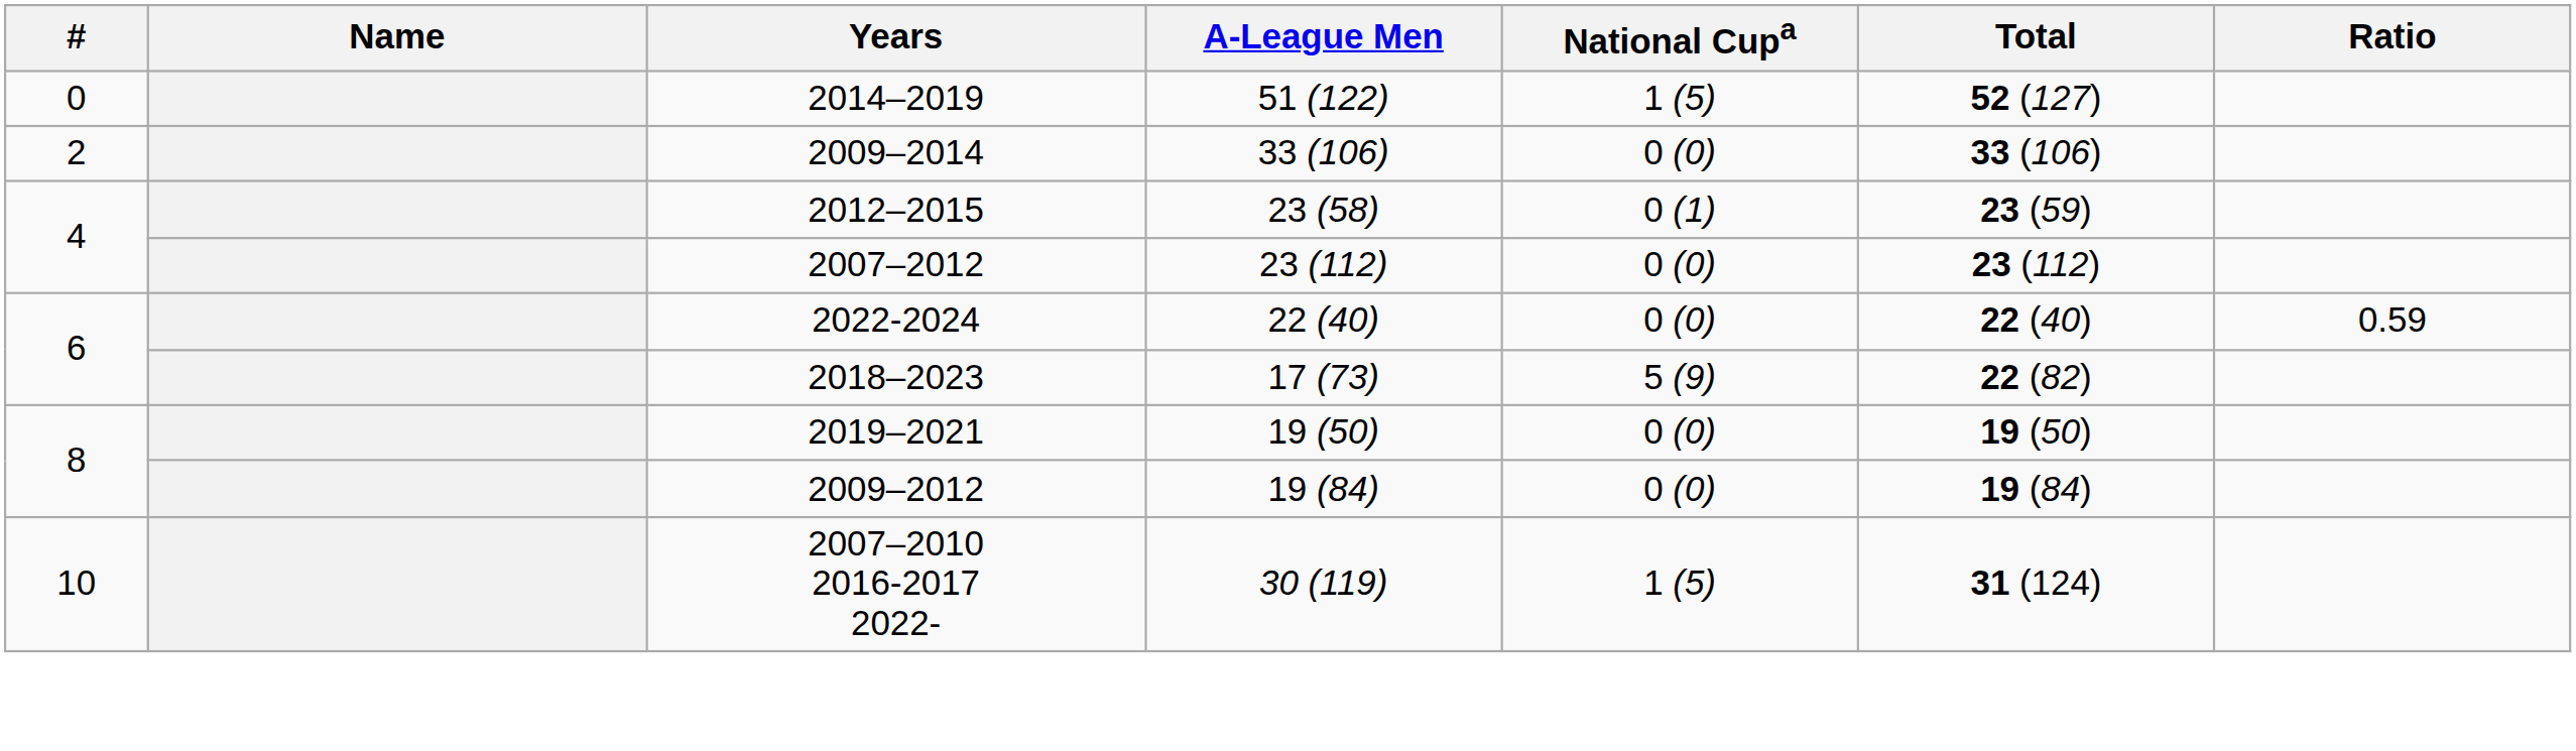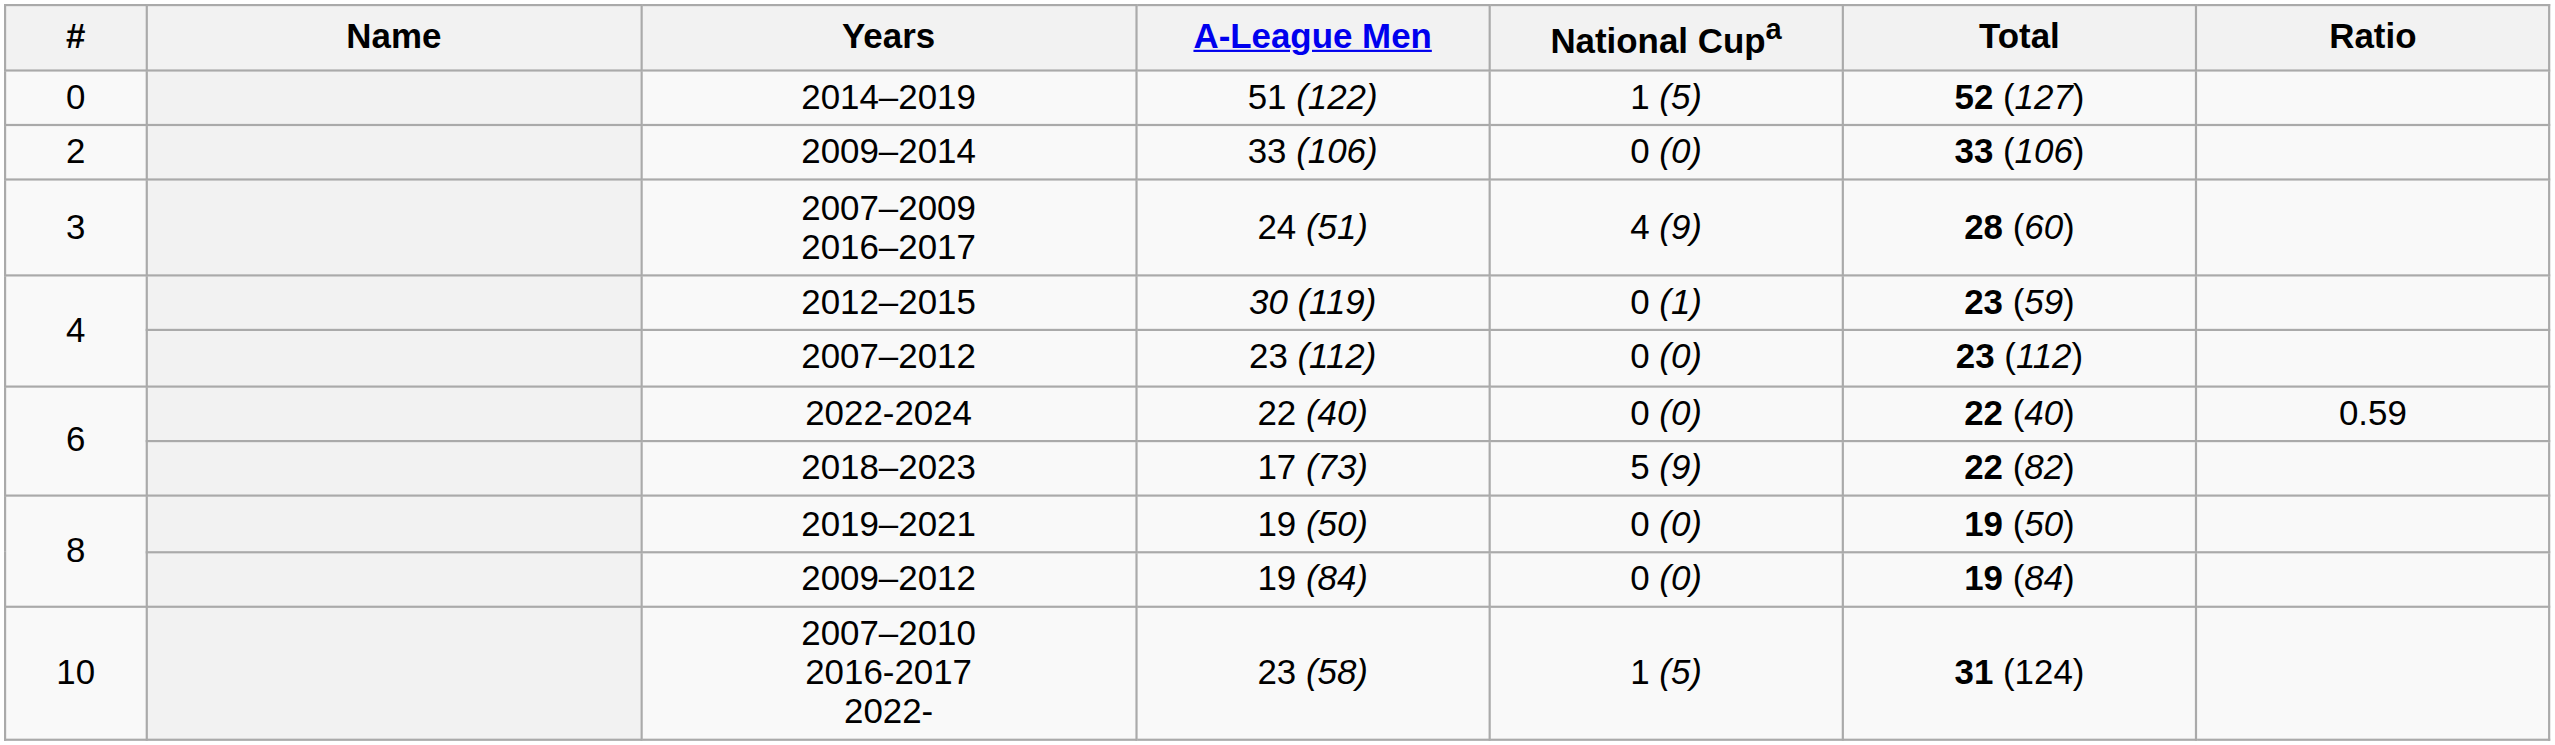 <table class="sortable wikitable plainrowheaders"  style="text-align: center;">
 <tr>
 <th scope="col" style="width:4%;">#</th>
 <th scope="col" style="width:14%;">Name</th>
 <th scope="col" style="width:14%;">Years</th>
 <th scope="col" style="width:10%;"><a href='#'>A-League Men</a></th>
 <th scope="col" style="width:10%;">National Cup<sup>a</sup></th>
 <th scope="col" style="width:10%;">Total</th>
 <th scope="col" style="width:10%;">Ratio</th>
 </tr>
 <tr>
 <td>0</td>
 <th scope="row"> </th>
 <td>2014–2019</td>
 <td>51 <em>(122)</em></td>
 <td>1 <em>(5)</em></td>
 <td><strong>52</strong> (<em>127</em>)</td>
 <td></td>
 </tr>
 <tr>
 <td>2</td>
 <th scope="row"> </th>
 <td>2009–2014</td>
 <td>33 <em>(106)</em></td>
 <td>0 <em>(0)</em></td>
 <td><strong>33</strong> (<em>106</em>)</td>
 <td></td>
 </tr>
 <tr>
+<td>3</td>
+<th scope="row"> </th>
+<td>2007–2009<br>2016–2017</td>
+<td>24 <em>(51)</em></td>
+<td>4 <em>(9)</em></td>
+<td><strong>28</strong> (<em>60</em>)</td>
+<td></td>
+</tr>
+<tr>
 <td rowspan="2">4</td>
 <th scope="row"> </th>
 <td>2012–2015</td>
-<td>23 <em>(58)</em></td>
+<td><em>30 (119)</em></td>
 <td>0 <em>(1)</em></td>
 <td><strong>23</strong> (<em>59</em>)</td>
 <td></td>
 </tr>
 <tr>
 <th scope="row"> </th>
 <td>2007–2012</td>
 <td>23 <em>(112)</em></td>
 <td>0 <em>(0)</em></td>
 <td><strong>23</strong> (<em>112</em>)</td>
 <td></td>
 </tr>
 <tr>
 <td rowspan="2">6</td>
 <th scope="row"> </th>
 <td>2022-2024</td>
 <td>22 <em>(40)</em></td>
 <td>0 <em>(0)</em></td>
 <td><strong>22</strong> (<em>40</em>)</td>
 <td>0.59</td>
 </tr>
 <tr>
 <th scope="row"> </th>
 <td>2018–2023</td>
 <td>17 <em>(73)</em></td>
 <td>5 <em>(9)</em></td>
 <td><strong>22</strong> (<em>82</em>)</td>
 <td></td>
 </tr>
 <tr>
 <td rowspan="2">8</td>
 <th scope="row"> </th>
 <td>2019–2021</td>
 <td>19 <em>(50)</em></td>
 <td>0 <em>(0)</em></td>
 <td><strong>19</strong> (<em>50</em>)</td>
 <td></td>
 </tr>
 <tr>
 <th scope="row"> </th>
 <td>2009–2012</td>
 <td>19 <em>(84)</em></td>
 <td>0 <em>(0)</em></td>
 <td><strong>19</strong> (<em>84</em>)</td>
 <td></td>
 </tr>
 <tr>
 <td>10</td>
 <th scope="row"> <strong></strong></th>
 <td>2007–2010<br>2016-2017<br>2022-</td>
-<td><em>30 (119)</em></td>
+<td>23 <em>(58)</em></td>
 <td>1 <em>(5)</em></td>
 <td><strong>31</strong> (124)</td>
 <td></td>
 </tr>
 </table>
